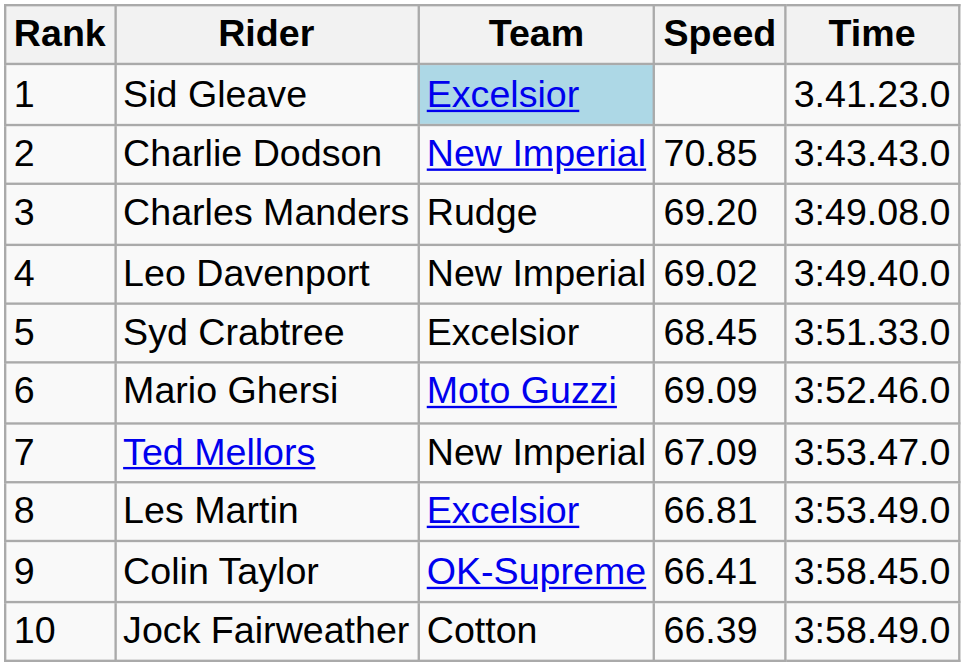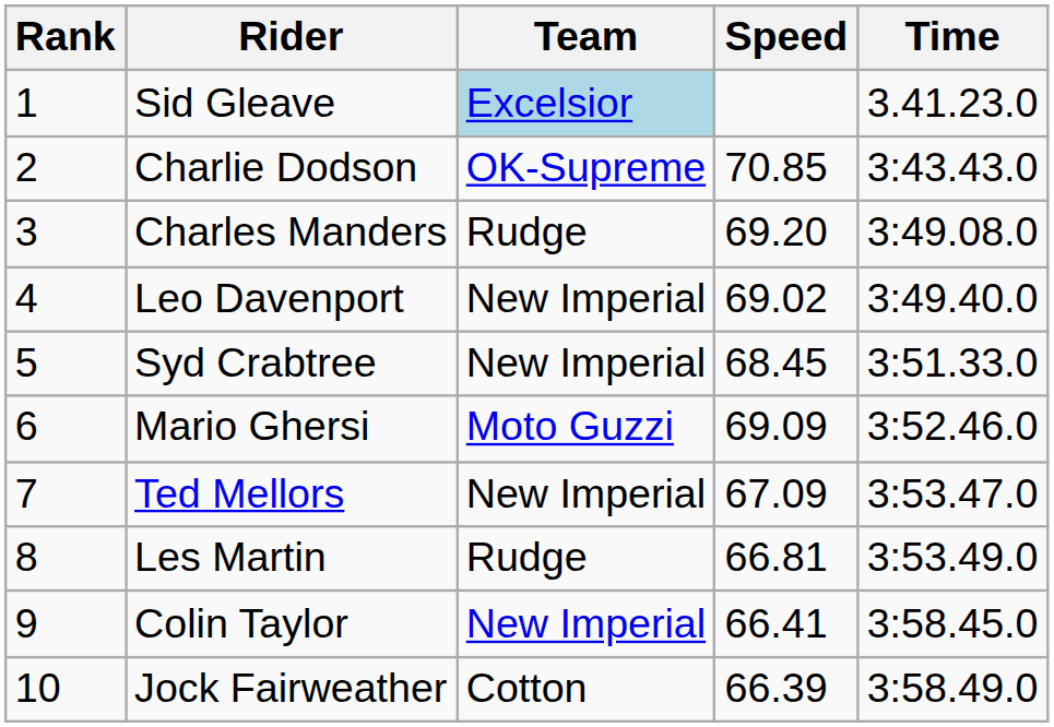 <table class="wikitable">
 <tr style="background:#efefef;">
 <th>Rank</th>
 <th>Rider</th>
 <th>Team</th>
 <th>Speed</th>
 <th>Time</th>
 </tr>
 <tr>
 <td>1</td>
 <td> Sid Gleave</td>
 <td style="background: lightblue;"><a href='#'>Excelsior</a></td>
 <td></td>
 <td>3.41.23.0</td>
 </tr>
 <tr>
 <td>2</td>
 <td> Charlie Dodson</td>
-<td><a href='#'>New Imperial</a></td>
+<td><a href='#'>OK-Supreme</a></td>
 <td>70.85</td>
 <td>3:43.43.0</td>
 </tr>
 <tr>
 <td>3</td>
 <td> Charles Manders</td>
 <td>Rudge</td>
 <td>69.20</td>
 <td>3:49.08.0</td>
 </tr>
 <tr>
 <td>4</td>
 <td> Leo Davenport</td>
 <td>New Imperial</td>
 <td>69.02</td>
 <td>3:49.40.0</td>
 </tr>
 <tr>
 <td>5</td>
 <td> Syd Crabtree</td>
-<td>Excelsior</td>
+<td>New Imperial</td>
 <td>68.45</td>
 <td>3:51.33.0</td>
 </tr>
 <tr>
 <td>6</td>
 <td> Mario Ghersi</td>
 <td><a href='#'>Moto Guzzi</a></td>
 <td>69.09</td>
 <td>3:52.46.0</td>
 </tr>
 <tr>
 <td>7</td>
 <td> <a href='#'>Ted Mellors</a></td>
 <td>New Imperial</td>
 <td>67.09</td>
 <td>3:53.47.0</td>
 </tr>
 <tr>
 <td>8</td>
 <td> Les Martin</td>
-<td><a href='#'>Excelsior</a></td>
+<td>Rudge</td>
 <td>66.81</td>
 <td>3:53.49.0</td>
 </tr>
 <tr>
 <td>9</td>
 <td> Colin Taylor</td>
-<td><a href='#'>OK-Supreme</a></td>
+<td><a href='#'>New Imperial</a></td>
 <td>66.41</td>
 <td>3:58.45.0</td>
 </tr>
 <tr>
 <td>10</td>
 <td> Jock Fairweather</td>
 <td>Cotton</td>
 <td>66.39</td>
 <td>3:58.49.0</td>
 </tr>
 </table>
